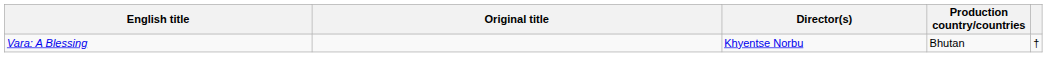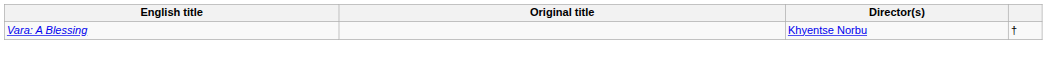 <table class="sortable wikitable" width="95%" cellpadding="5">
 <tr>
 <th width="30%">English title</th>
 <th width="40%">Original title</th>
 <th width="20%">Director(s)</th>
-<th width="10%">Production country/countries</th>
 <th width="3%"></th>
 </tr>
 <tr>
 <td><em><a href='#'>Vara: A Blessing</a></em></td>
 <td></td>
 <td><a href='#'>Khyentse Norbu</a></td>
-<td>Bhutan</td>
 <td>†</td>
 </tr>
 </table>
